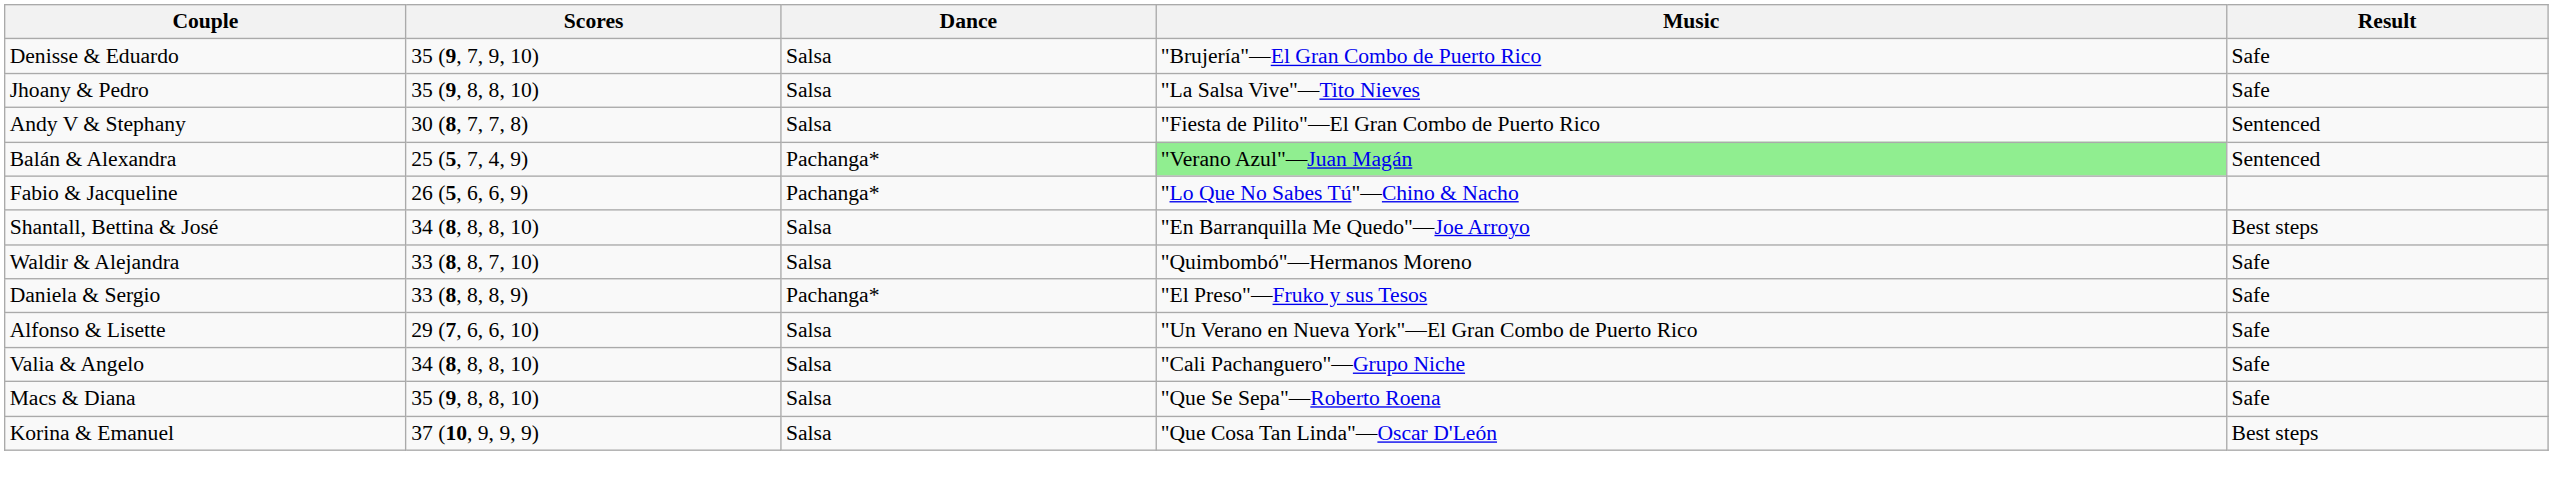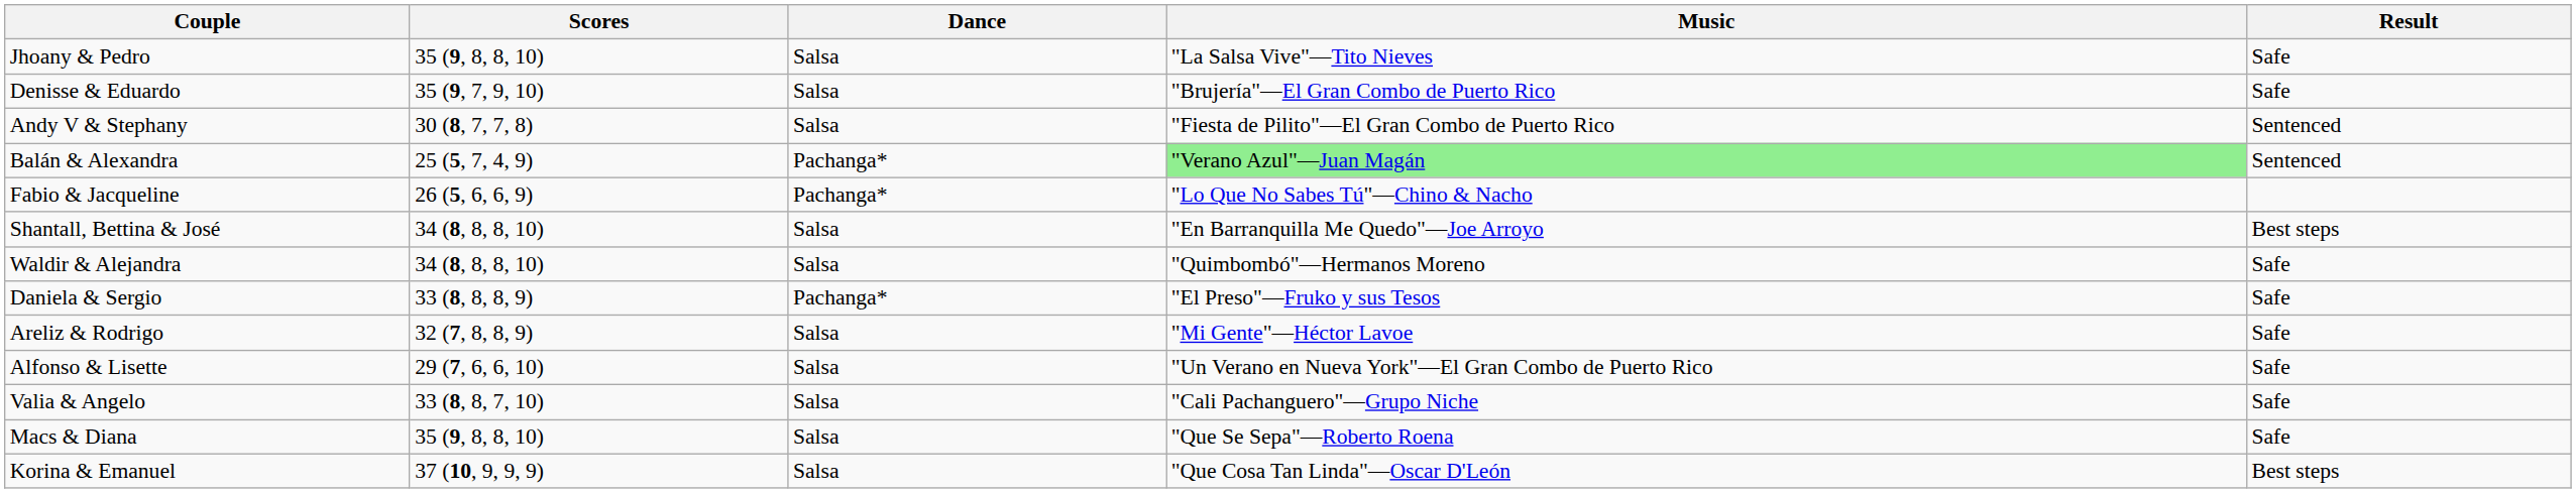 <table class="wikitable sortable" style="width:95%; white-space:nowrap;">
 <tr>
 <th style="width:15%;">Couple</th>
 <th style="width:14%;">Scores</th>
 <th style="width:14%;">Dance</th>
 <th style="width:40%;">Music</th>
 <th style="width:12%;">Result</th>
 </tr>
 <tr>
+<td>Jhoany & Pedro</td>
+<td>35 (<strong>9</strong>, 8, 8, 10)</td>
+<td>Salsa</td>
+<td>"La Salsa Vive"—<a href='#'>Tito Nieves</a></td>
+<td>Safe</td>
+</tr>
+<tr>
 <td>Denisse & Eduardo</td>
 <td>35 (<strong>9</strong>, 7, 9, 10)</td>
 <td>Salsa</td>
 <td>"Brujería"—<a href='#'>El Gran Combo de Puerto Rico</a></td>
-<td>Safe</td>
-</tr>
-<tr>
-<td>Jhoany & Pedro</td>
-<td>35 (<strong>9</strong>, 8, 8, 10)</td>
-<td>Salsa</td>
-<td>"La Salsa Vive"—<a href='#'>Tito Nieves</a></td>
 <td>Safe</td>
 </tr>
 <tr>
 <td>Andy V & Stephany</td>
 <td>30 (<strong>8</strong>, 7, 7, 8)</td>
 <td>Salsa</td>
 <td>"Fiesta de Pilito"—El Gran Combo de Puerto Rico</td>
 <td>Sentenced</td>
 </tr>
 <tr>
 <td>Balán & Alexandra</td>
 <td>25 (<strong>5</strong>, 7, 4, 9)</td>
 <td>Pachanga*</td>
 <td style="background: lightgreen;">"Verano Azul"—<a href='#'>Juan Magán</a></td>
 <td>Sentenced</td>
 </tr>
 <tr>
 <td>Fabio & Jacqueline</td>
 <td>26 (<strong>5</strong>, 6, 6, 9)</td>
 <td>Pachanga*</td>
 <td>"<a href='#'>Lo Que No Sabes Tú</a>"—<a href='#'>Chino & Nacho</a></td>
 <td></td>
 </tr>
 <tr>
 <td>Shantall, Bettina & José</td>
 <td>34 (<strong>8</strong>, 8, 8, 10)</td>
 <td>Salsa</td>
 <td>"En Barranquilla Me Quedo"—<a href='#'>Joe Arroyo</a></td>
 <td>Best steps</td>
 </tr>
 <tr>
 <td>Waldir & Alejandra</td>
-<td>33 (<strong>8</strong>, 8, 7, 10)</td>
+<td>34 (<strong>8</strong>, 8, 8, 10)</td>
 <td>Salsa</td>
 <td>"Quimbombó"—Hermanos Moreno</td>
 <td>Safe</td>
 </tr>
 <tr>
 <td>Daniela & Sergio</td>
 <td>33 (<strong>8</strong>, 8, 8, 9)</td>
 <td>Pachanga*</td>
 <td>"El Preso"—<a href='#'>Fruko y sus Tesos</a></td>
 <td>Safe</td>
 </tr>
 <tr>
+<td>Areliz & Rodrigo</td>
+<td>32 (<strong>7</strong>, 8, 8, 9)</td>
+<td>Salsa</td>
+<td>"<a href='#'>Mi Gente</a>"—<a href='#'>Héctor Lavoe</a></td>
+<td>Safe</td>
+</tr>
+<tr>
 <td>Alfonso & Lisette</td>
 <td>29 (<strong>7</strong>, 6, 6, 10)</td>
 <td>Salsa</td>
 <td>"Un Verano en Nueva York"—El Gran Combo de Puerto Rico</td>
 <td>Safe</td>
 </tr>
 <tr>
 <td>Valia & Angelo</td>
-<td>34 (<strong>8</strong>, 8, 8, 10)</td>
+<td>33 (<strong>8</strong>, 8, 7, 10)</td>
 <td>Salsa</td>
 <td>"Cali Pachanguero"—<a href='#'>Grupo Niche</a></td>
 <td>Safe</td>
 </tr>
 <tr>
 <td>Macs & Diana</td>
 <td>35 (<strong>9</strong>, 8, 8, 10)</td>
 <td>Salsa</td>
 <td>"Que Se Sepa"—<a href='#'>Roberto Roena</a></td>
 <td>Safe</td>
 </tr>
 <tr>
 <td>Korina & Emanuel</td>
 <td>37 (<strong>10</strong>, 9, 9, 9)</td>
 <td>Salsa</td>
 <td>"Que Cosa Tan Linda"—<a href='#'>Oscar D'León</a></td>
 <td>Best steps</td>
 </tr>
 </table>
